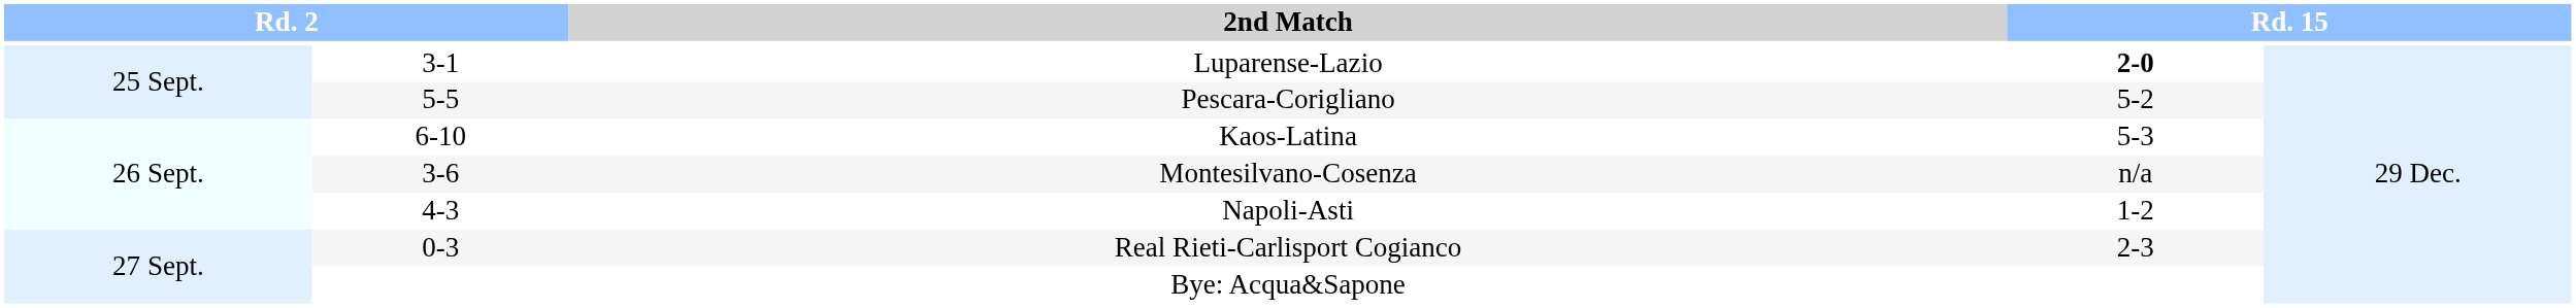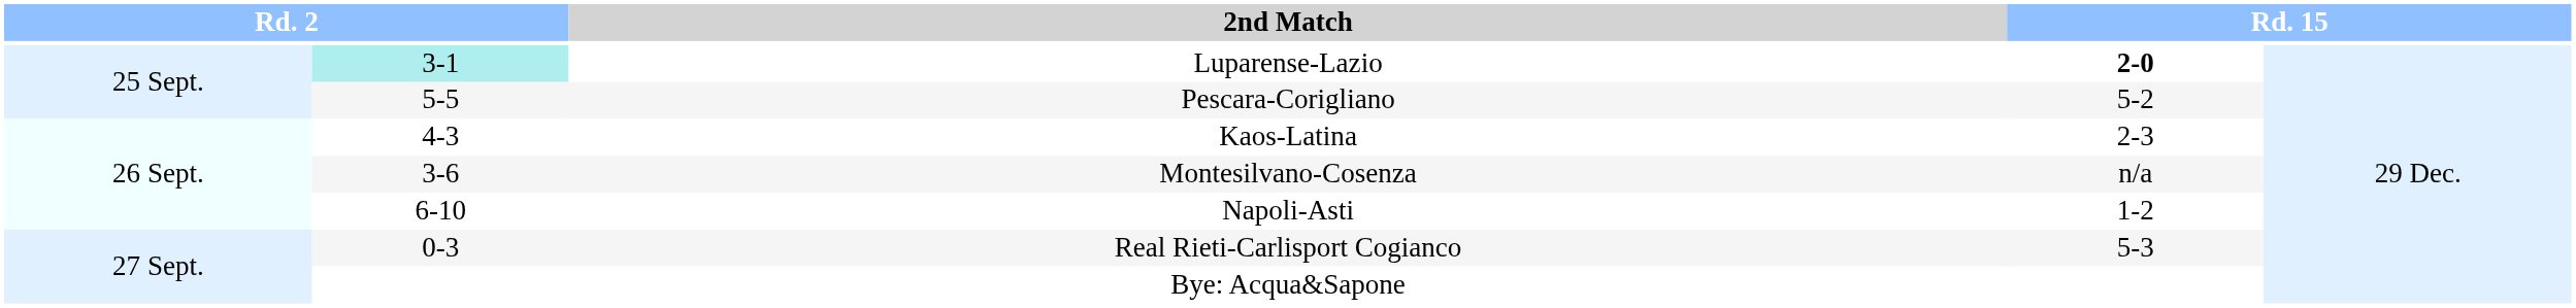 <table border=0 cellspacing=0 cellpadding=1 style="font-size: 85%; text-align: center;" width=99%>
 <tr>
 <td colspan=2 style="background:#90C0FF;color:white;"><strong>Rd. 2</strong></td>
 <td style="background:#D3D3D3"><strong>2nd Match</strong></td>
 <td colspan=2 style="background:#90C0FF;color:white;"><strong>Rd. 15 </strong></td>
 </tr>
 <tr align=center>
 <th width=12%></th>
 <th width=10%></th>
 <th width=56%></th>
 <th width=10%></th>
 <th width=12%></th>
 </tr>
 <tr>
 <td style="background:#E0F0FF" rowspan=2>25 Sept.</td>
-<td>3-1</td>
+<td style="background: paleturquoise;">3-1</td>
 <td>Luparense-Lazio</td>
 <td><strong>2-0</strong></td>
 <td rowspan=7 style="background:#E0F0FF">29 Dec.</td>
 </tr>
 <tr style="background:#F5F5F5">
 <td>5-5</td>
 <td>Pescara-Corigliano</td>
 <td>5-2</td>
 </tr>
 <tr style="background:#FFFFFF">
 <td style="background:#F0FFFF" rowspan=3>26 Sept.</td>
-<td>6-10</td>
+<td>4-3</td>
 <td>Kaos-Latina</td>
-<td>5-3</td>
+<td>2-3</td>
 </tr>
 <tr style="background:#F5F5F5">
 <td>3-6</td>
 <td>Montesilvano-Cosenza</td>
 <td>n/a</td>
 </tr>
 <tr style="background:#FFFFFF">
-<td>4-3</td>
+<td>6-10</td>
 <td>Napoli-Asti</td>
 <td>1-2</td>
 </tr>
 <tr style="background:#F5F5F5">
 <td style="background:#E0F0FF" rowspan=2>27 Sept.</td>
 <td>0-3</td>
 <td>Real Rieti-Carlisport Cogianco</td>
-<td>2-3</td>
+<td>5-3</td>
 </tr>
 <tr style="background:#FFFFFF">
 <td></td>
 <td>Bye: Acqua&Sapone</td>
 <td></td>
 </tr>
 </table>
